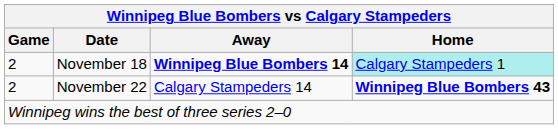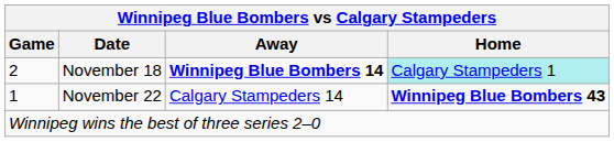 <table class="wikitable">
 <tr>
 <th colspan="4"><a href='#'>Winnipeg Blue Bombers</a> vs <a href='#'>Calgary Stampeders</a></th>
 </tr>
 <tr>
 <th>Game</th>
 <th>Date</th>
 <th>Away</th>
 <th>Home</th>
 </tr>
 <tr>
 <td>2</td>
 <td>November 18</td>
 <td><strong><a href='#'>Winnipeg Blue Bombers</a> 14</strong></td>
 <td style="background: paleturquoise;"><a href='#'>Calgary Stampeders</a> 1</td>
 </tr>
 <tr>
-<td>2</td>
+<td>1</td>
 <td>November 22</td>
 <td><a href='#'>Calgary Stampeders</a> 14</td>
 <td><strong><a href='#'>Winnipeg Blue Bombers</a> 43</strong></td>
 </tr>
 <tr>
 <td colspan="4"><em>Winnipeg wins the best of three series 2–0</em></td>
 </tr>
 </table>
